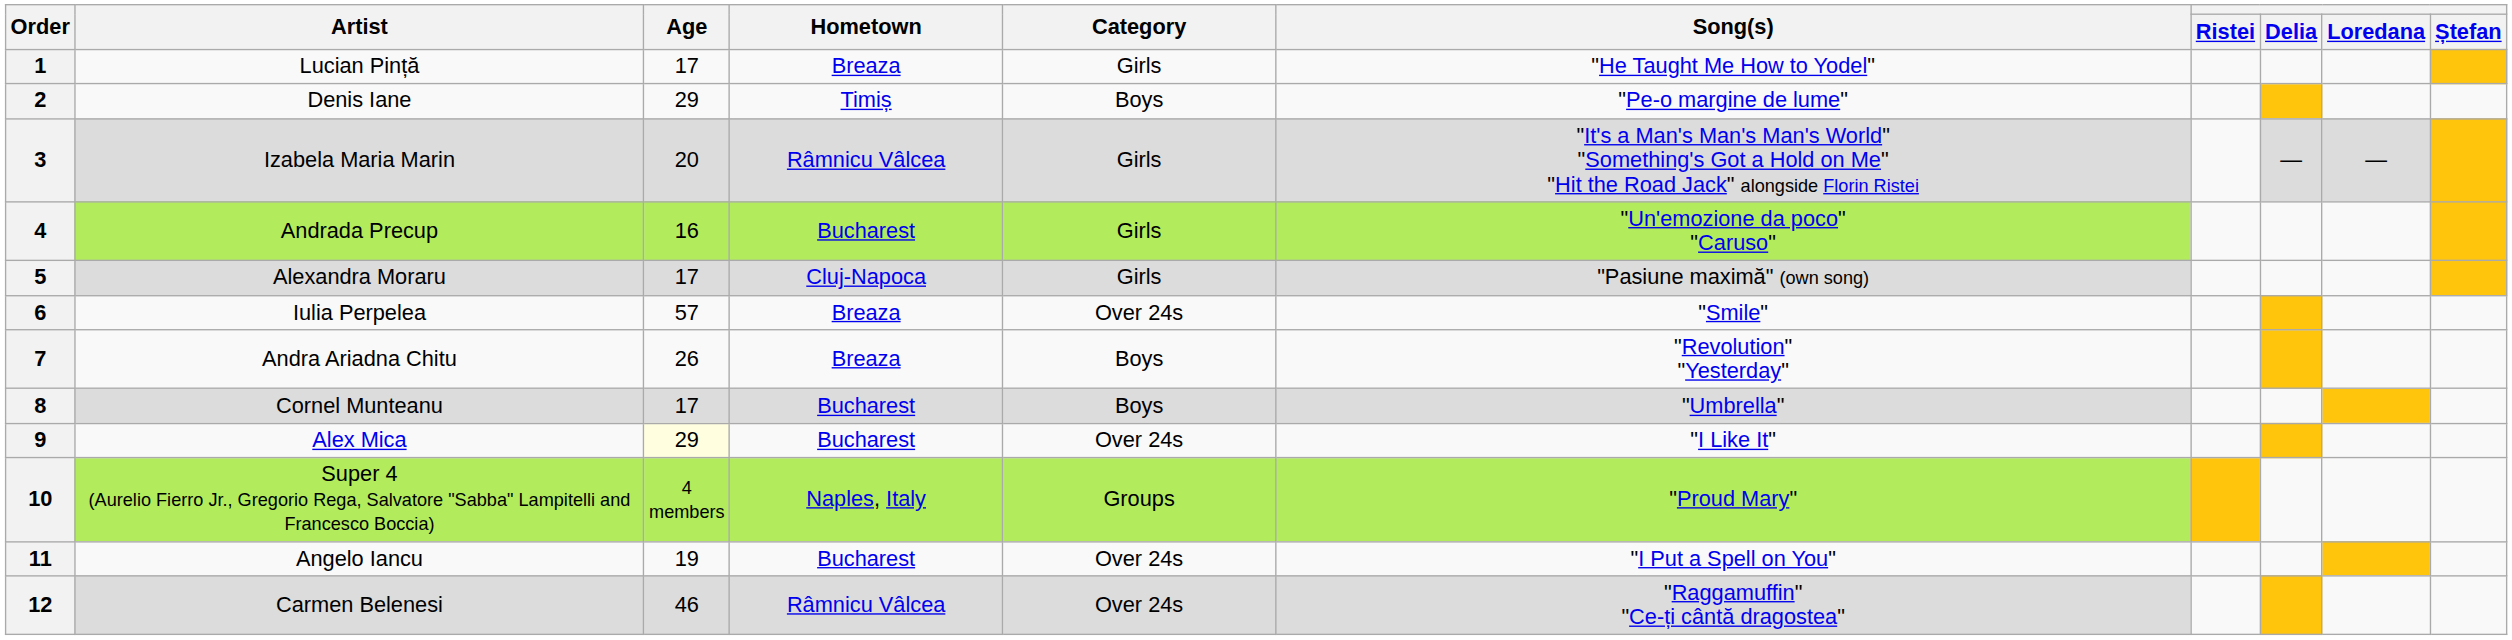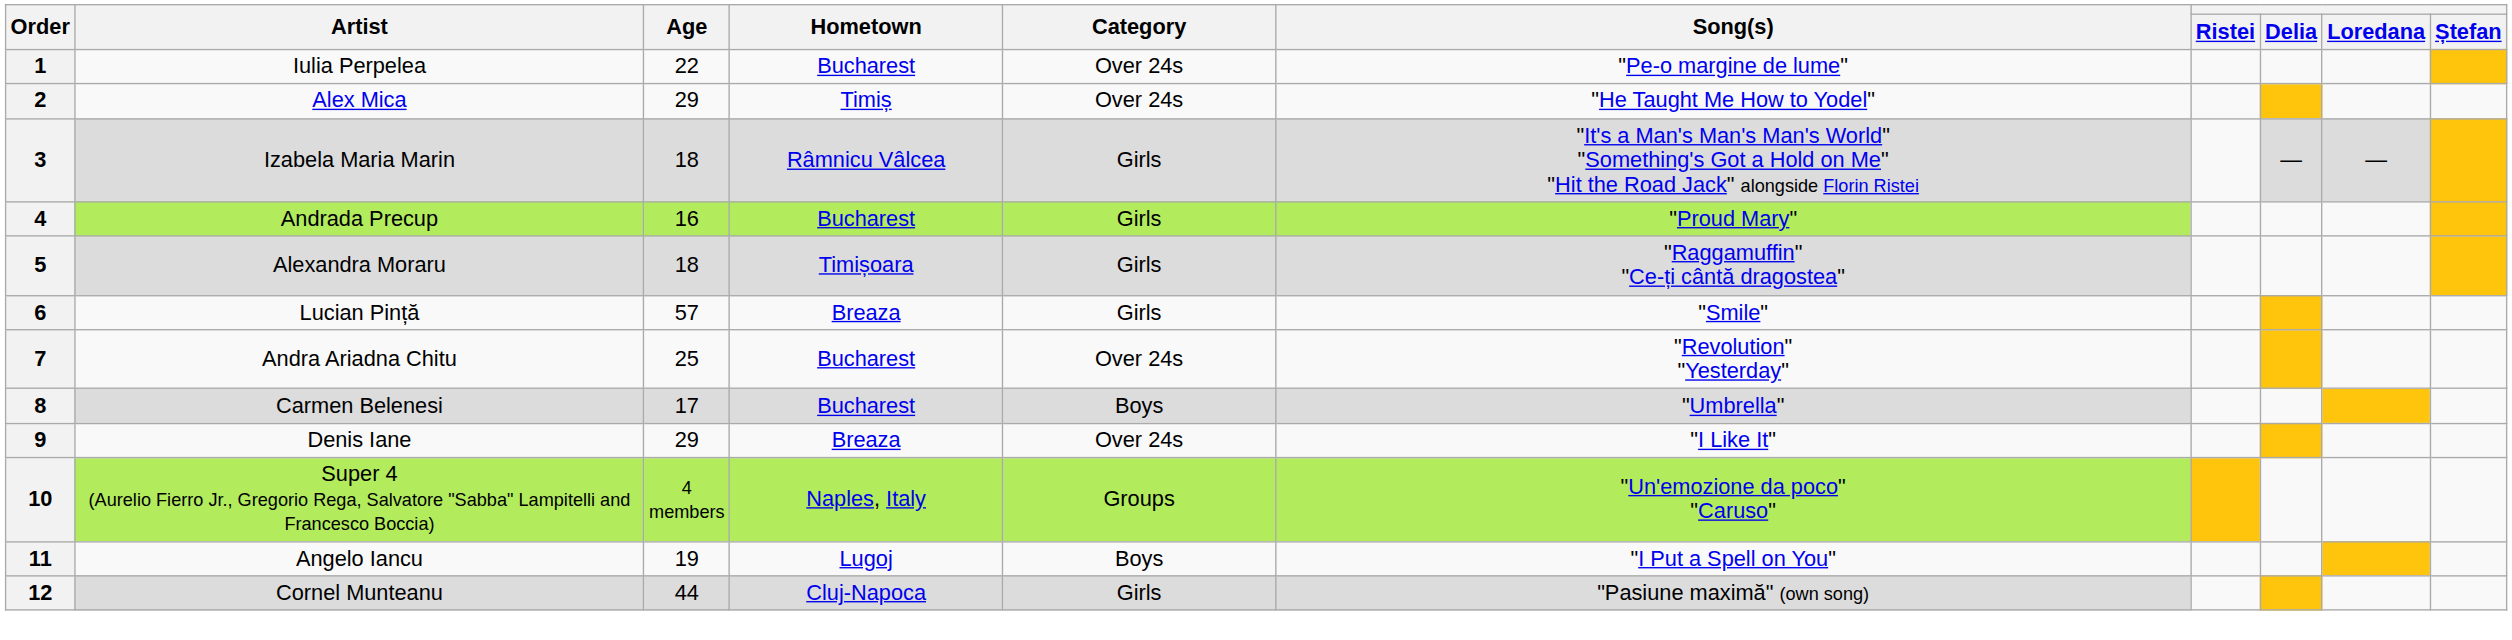 <table class="wikitable" style="text-align:center;width:100%;max-width:115em;margin:auto">
 <tr>
 <th rowspan="2" style="width:3em">Order</th>
 <th rowspan="2" style="width:23%">Artist</th>
 <th rowspan="2" style="width:3em">Age</th>
 <th rowspan="2" style="width:11%">Hometown</th>
 <th rowspan="2" style="width:11%">Category</th>
 <th rowspan="2" style="width:37%">Song(s)</th>
 <th colspan="4"></th>
 </tr>
 <tr>
 <th><a href='#'>Ristei</a></th>
 <th><a href='#'>Delia</a></th>
 <th><a href='#'>Loredana</a></th>
 <th><a href='#'>Ștefan</a></th>
 </tr>
 <tr>
 <th>1</th>
-<td>Lucian Pință</td>
-<td>17</td>
-<td><a href='#'>Breaza</a></td>
-<td>Girls</td>
-<td>"<a href='#'>He Taught Me How to Yodel</a>"</td>
+<td>Iulia Perpelea</td>
+<td>22</td>
+<td><a href='#'>Bucharest</a></td>
+<td>Over 24s</td>
+<td>"<a href='#'>Pe-o margine de lume</a>"</td>
 <td></td>
 <td></td>
 <td></td>
 <td bgcolor="#ffc40c"></td>
 </tr>
 <tr>
 <th>2</th>
-<td>Denis Iane</td>
+<td><a href='#'>Alex Mica</a></td>
 <td>29</td>
 <td><a href='#'>Timiș</a></td>
-<td>Boys</td>
-<td>"<a href='#'>Pe-o margine de lume</a>"</td>
+<td>Over 24s</td>
+<td>"<a href='#'>He Taught Me How to Yodel</a>"</td>
 <td></td>
 <td bgcolor="#ffc40c"></td>
 <td></td>
 <td></td>
 </tr>
 <tr>
 <th>3</th>
 <td bgcolor="#dcdcdc">Izabela Maria Marin</td>
-<td bgcolor="#dcdcdc">20</td>
+<td bgcolor="#dcdcdc">18</td>
 <td bgcolor="#dcdcdc"><a href='#'>Râmnicu Vâlcea</a></td>
 <td bgcolor="#dcdcdc">Girls</td>
 <td bgcolor="#dcdcdc">"<a href='#'>It's a Man's Man's Man's World</a>"<br>"<a href='#'>Something's Got a Hold on Me</a>"<br>"<a href='#'>Hit the Road Jack</a>" <small>alongside <a href='#'>Florin Ristei</a></small></td>
 <td></td>
 <td bgcolor="#dcdcdc">—</td>
 <td bgcolor="#dcdcdc">—</td>
 <td bgcolor="#ffc40c"></td>
 </tr>
 <tr>
 <th>4</th>
 <td bgcolor="#B2EC5D">Andrada Precup</td>
 <td bgcolor="#B2EC5D">16</td>
 <td bgcolor="#B2EC5D"><a href='#'>Bucharest</a></td>
 <td bgcolor="#B2EC5D">Girls</td>
-<td bgcolor="#B2EC5D">"<a href='#'>Un'emozione da poco</a>" <br> "<a href='#'>Caruso</a>"</td>
+<td bgcolor="#B2EC5D">"<a href='#'>Proud Mary</a>"</td>
 <td></td>
 <td></td>
 <td></td>
 <td bgcolor="#ffc40c"></td>
 </tr>
 <tr>
 <th>5</th>
 <td bgcolor="#dcdcdc">Alexandra Moraru</td>
-<td bgcolor="#dcdcdc">17</td>
-<td bgcolor="#dcdcdc"><a href='#'>Cluj-Napoca</a></td>
+<td bgcolor="#dcdcdc">18</td>
+<td bgcolor="#dcdcdc"><a href='#'>Timișoara</a></td>
 <td bgcolor="#dcdcdc">Girls</td>
-<td bgcolor="#dcdcdc">"Pasiune maximă" <small>(own song)</small></td>
+<td bgcolor="#dcdcdc">"<a href='#'>Raggamuffin</a>"<br>"<a href='#'>Ce-ți cântă dragostea</a>"</td>
 <td></td>
 <td></td>
 <td></td>
 <td bgcolor="#ffc40c"></td>
 </tr>
 <tr>
 <th>6</th>
-<td>Iulia Perpelea</td>
+<td>Lucian Pință</td>
 <td>57</td>
 <td><a href='#'>Breaza</a></td>
-<td>Over 24s</td>
+<td>Girls</td>
 <td>"<a href='#'>Smile</a>"</td>
 <td></td>
 <td bgcolor="#ffc40c"></td>
 <td></td>
 <td></td>
 </tr>
 <tr>
 <th>7</th>
 <td>Andra Ariadna Chitu</td>
-<td>26</td>
-<td><a href='#'>Breaza</a></td>
-<td>Boys</td>
+<td>25</td>
+<td><a href='#'>Bucharest</a></td>
+<td>Over 24s</td>
 <td>"<a href='#'>Revolution</a>"<br>"<a href='#'>Yesterday</a>"</td>
 <td></td>
 <td bgcolor="#ffc40c"></td>
 <td></td>
 <td></td>
 </tr>
 <tr>
 <th>8</th>
-<td bgcolor="#dcdcdc">Cornel Munteanu</td>
+<td bgcolor="#dcdcdc">Carmen Belenesi</td>
 <td bgcolor="#dcdcdc">17</td>
 <td bgcolor="#dcdcdc"><a href='#'>Bucharest</a></td>
 <td bgcolor="#dcdcdc">Boys</td>
 <td bgcolor="#dcdcdc">"<a href='#'>Umbrella</a>"</td>
 <td></td>
 <td></td>
 <td bgcolor="#ffc40c"></td>
 <td></td>
 </tr>
 <tr>
 <th>9</th>
-<td><a href='#'>Alex Mica</a></td>
-<td style="background: lightyellow;">29</td>
-<td><a href='#'>Bucharest</a></td>
+<td>Denis Iane</td>
+<td>29</td>
+<td><a href='#'>Breaza</a></td>
 <td>Over 24s</td>
 <td>"<a href='#'>I Like It</a>"</td>
 <td></td>
 <td bgcolor="#ffc40c"></td>
 <td></td>
 <td></td>
 </tr>
 <tr>
 <th>10</th>
 <td bgcolor="#B2EC5D">Super 4<br><small>(Aurelio Fierro Jr., Gregorio Rega, Salvatore "Sabba" Lampitelli and Francesco Boccia)</small></td>
 <td bgcolor="#B2EC5D"><small>4 members</small></td>
 <td bgcolor="#B2EC5D"><a href='#'>Naples</a>, <a href='#'>Italy</a></td>
 <td bgcolor="#B2EC5D">Groups</td>
-<td bgcolor="#B2EC5D">"<a href='#'>Proud Mary</a>"</td>
+<td bgcolor="#B2EC5D">"<a href='#'>Un'emozione da poco</a>" <br> "<a href='#'>Caruso</a>"</td>
 <td bgcolor="#ffc40c"></td>
 <td></td>
 <td></td>
 <td></td>
 </tr>
 <tr>
 <th>11</th>
 <td>Angelo Iancu</td>
 <td>19</td>
-<td><a href='#'>Bucharest</a></td>
-<td>Over 24s</td>
+<td><a href='#'>Lugoj</a></td>
+<td>Boys</td>
 <td>"<a href='#'>I Put a Spell on You</a>"</td>
 <td></td>
 <td></td>
 <td bgcolor="#ffc40c"></td>
 <td></td>
 </tr>
 <tr>
 <th>12</th>
-<td bgcolor="#dcdcdc">Carmen Belenesi</td>
-<td bgcolor="#dcdcdc">46</td>
-<td bgcolor="#dcdcdc"><a href='#'>Râmnicu Vâlcea</a></td>
-<td bgcolor="#dcdcdc">Over 24s</td>
-<td bgcolor="#dcdcdc">"<a href='#'>Raggamuffin</a>"<br>"<a href='#'>Ce-ți cântă dragostea</a>"</td>
+<td bgcolor="#dcdcdc">Cornel Munteanu</td>
+<td bgcolor="#dcdcdc">44</td>
+<td bgcolor="#dcdcdc"><a href='#'>Cluj-Napoca</a></td>
+<td bgcolor="#dcdcdc">Girls</td>
+<td bgcolor="#dcdcdc">"Pasiune maximă" <small>(own song)</small></td>
 <td></td>
 <td bgcolor="#ffc40c"></td>
 <td></td>
 <td></td>
 </tr>
 </table>
